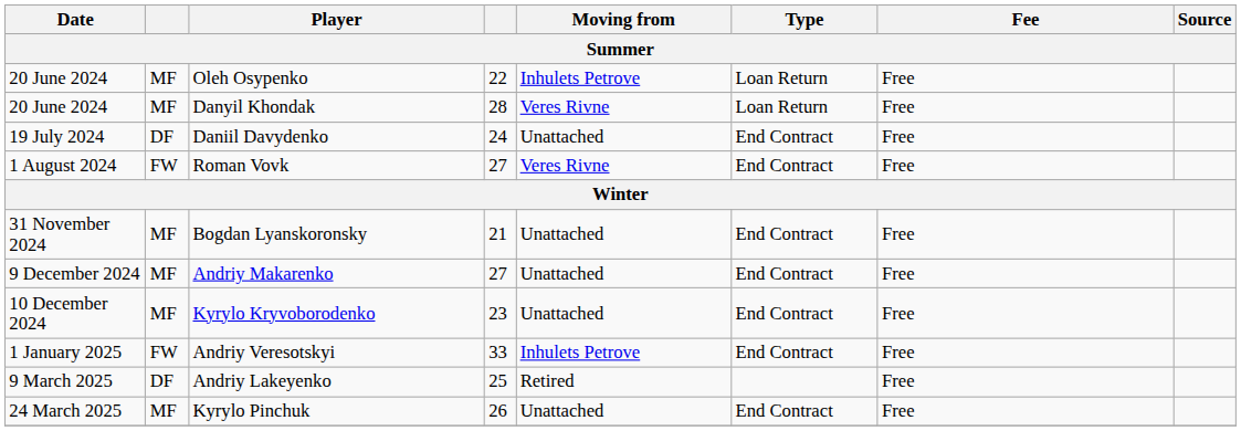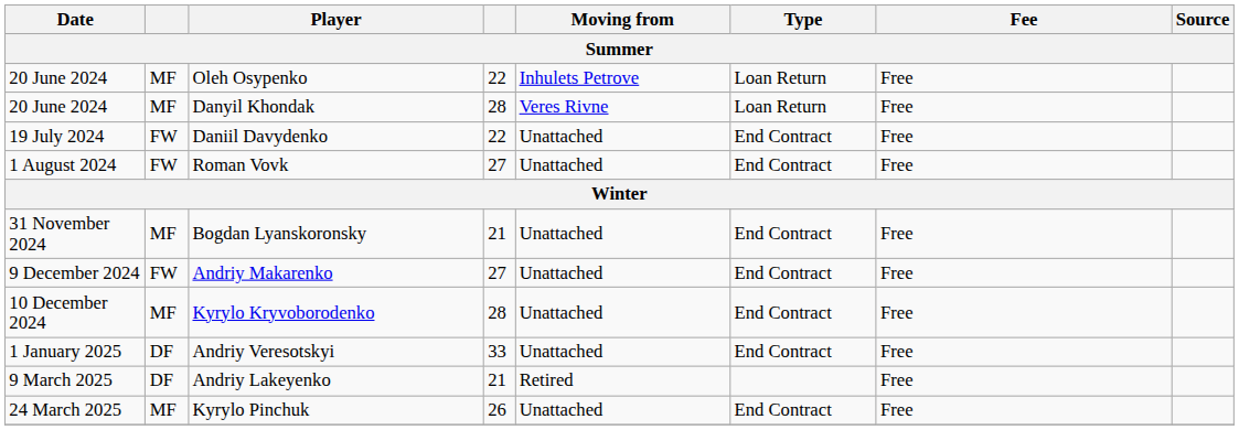 <table class="wikitable sortable">
 <tr>
 <th style="width:115px;">Date</th>
 <th style="width:30px;"></th>
 <th style="width:250px;">Player</th>
 <th style="width:20px;"></th>
 <th style="width:180px;">Moving from</th>
 <th style="width:120px;" class="unsortable">Type</th>
 <th style="width:250px;" class="unsortable">Fee</th>
 <th style="width:20px;">Source</th>
 </tr>
 <tr>
 <th colspan="8">Summer</th>
 </tr>
 <tr>
 <td>20 June 2024</td>
 <td>MF</td>
 <td> Oleh Osypenko</td>
 <td>22</td>
 <td> <a href='#'>Inhulets Petrove</a></td>
 <td>Loan Return</td>
 <td>Free</td>
 <td></td>
 </tr>
 <tr>
 <td>20 June 2024</td>
 <td>MF</td>
 <td> Danyil Khondak</td>
 <td>28</td>
 <td> <a href='#'>Veres Rivne</a></td>
 <td>Loan Return</td>
 <td>Free</td>
 <td></td>
 </tr>
 <tr>
 <td>19 July 2024</td>
-<td>DF</td>
+<td>FW</td>
 <td> Daniil Davydenko</td>
-<td>24</td>
+<td>22</td>
 <td>Unattached</td>
 <td>End Contract</td>
 <td>Free</td>
 <td></td>
 </tr>
 <tr>
 <td>1 August 2024</td>
 <td>FW</td>
 <td> Roman Vovk</td>
 <td>27</td>
-<td> <a href='#'>Veres Rivne</a></td>
+<td>Unattached</td>
 <td>End Contract</td>
 <td>Free</td>
 <td></td>
 </tr>
 <tr>
 <th colspan=8>Winter</th>
 </tr>
 <tr>
 <td>31 November 2024</td>
 <td>MF</td>
 <td> Bogdan Lyanskoronsky</td>
 <td>21</td>
 <td>Unattached</td>
 <td>End Contract</td>
 <td>Free</td>
 <td></td>
 </tr>
 <tr>
 <td>9 December 2024</td>
-<td>MF</td>
+<td>FW</td>
 <td> <a href='#'>Andriy Makarenko</a></td>
 <td>27</td>
 <td>Unattached</td>
 <td>End Contract</td>
 <td>Free</td>
 <td></td>
 </tr>
 <tr>
 <td>10 December 2024</td>
 <td>MF</td>
 <td> <a href='#'>Kyrylo Kryvoborodenko</a></td>
-<td>23</td>
+<td>28</td>
 <td>Unattached</td>
 <td>End Contract</td>
 <td>Free</td>
 <td></td>
 </tr>
 <tr>
 <td>1 January 2025</td>
-<td>FW</td>
+<td>DF</td>
 <td> Andriy Veresotskyi</td>
 <td>33</td>
-<td> <a href='#'>Inhulets Petrove</a></td>
+<td>Unattached</td>
 <td>End Contract</td>
 <td>Free</td>
 <td></td>
 </tr>
 <tr>
 <td>9 March 2025</td>
 <td>DF</td>
 <td> Andriy Lakeyenko</td>
-<td>25</td>
+<td>21</td>
 <td>Retired</td>
 <td></td>
 <td>Free</td>
 <td></td>
 </tr>
 <tr>
 <td>24 March 2025</td>
 <td>MF</td>
 <td> Kyrylo Pinchuk</td>
 <td>26</td>
 <td>Unattached</td>
 <td>End Contract</td>
 <td>Free</td>
 <td></td>
 </tr>
 <tr>
 </tr>
 </table>
